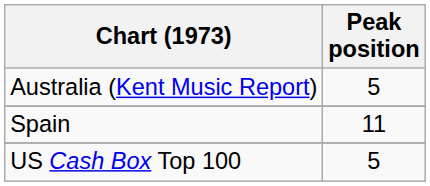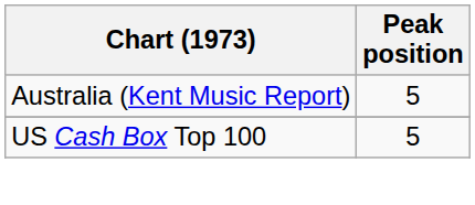 <table class="wikitable sortable">
 <tr>
 <th>Chart (1973)</th>
 <th>Peak<br>position</th>
 </tr>
 <tr>
 <td>Australia (<a href='#'>Kent Music Report</a>)</td>
 <td style="text-align:center;">5</td>
 </tr>
 <tr>
 </tr>
 <tr>
 </tr>
 <tr>
-<td>Spain</td>
-<td style="text-align:center;">11</td>
-</tr>
-<tr>
 </tr>
 <tr>
 </tr>
 <tr>
 </tr>
 <tr>
 </tr>
 <tr>
 <td>US <em><a href='#'>Cash Box</a></em> Top 100</td>
 <td style="text-align:center;">5</td>
 </tr>
 </table>
